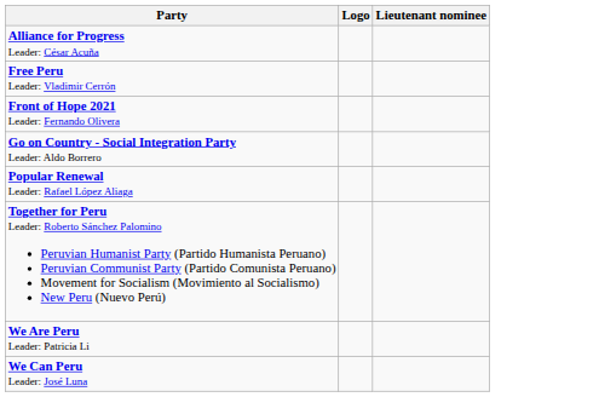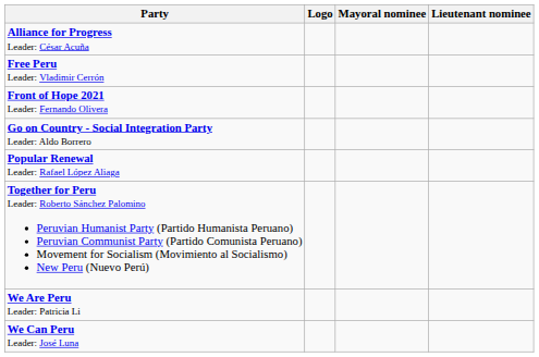 <table class="wikitable">
 <tr>
 <th>Party</th>
 <th>Logo</th>
+<th>Mayoral nominee</th>
 <th>Lieutenant nominee</th>
 </tr>
 <tr>
 <td align=left valign=top><strong><a href='#'>Alliance for Progress</a></strong><br><small>Leader: <a href='#'>César Acuña</a></small></td>
+<td></td>
 <td></td>
 <td></td>
 </tr>
 <tr>
 <td align=left valign=top><strong><a href='#'>Free Peru</a></strong><br><small>Leader: <a href='#'>Vladimir Cerrón</a></small></td>
 <td></td>
 <td></td>
+<td></td>
 </tr>
 <tr>
 <td align=left valign=top><strong><a href='#'>Front of Hope 2021</a></strong><br><small>Leader: <a href='#'>Fernando Olivera</a></small></td>
+<td></td>
 <td></td>
 <td></td>
 </tr>
 <tr>
 <td align=left valign=top><strong><a href='#'>Go on Country - Social Integration Party</a></strong><br><small>Leader: Aldo Borrero</small></td>
 <td></td>
 <td></td>
+<td></td>
 </tr>
 <tr>
 <td align=left valign=top><strong><a href='#'>Popular Renewal</a></strong><br><small>Leader: <a href='#'>Rafael López Aliaga</a></small></td>
+<td></td>
 <td></td>
 <td></td>
 </tr>
 <tr>
 <td align=left valign=top><strong><a href='#'>Together for Peru</a></strong><br><small>Leader: <a href='#'>Roberto Sánchez Palomino</a></small><br><div><ul><li><a href='#'>Peruvian Humanist Party</a> (Partido Humanista Peruano)</li><li><a href='#'>Peruvian Communist Party</a> (Partido Comunista Peruano)</li><li>Movement for Socialism (Movimiento al Socialismo)</li><li><a href='#'>New Peru</a> (Nuevo Perú)</div></li></ul></td>
 <td></td>
 <td></td>
+<td></td>
 </tr>
 <tr>
 <td align=left valign=top><strong><a href='#'>We Are Peru</a></strong><br><small>Leader: Patricia Li</small></td>
+<td></td>
 <td></td>
 <td></td>
 </tr>
 <tr>
 <td align=left valign=top><strong><a href='#'>We Can Peru</a></strong><br><small>Leader: <a href='#'>José Luna</a></small></td>
 <td></td>
 <td></td>
+<td></td>
 </tr>
 </table>
